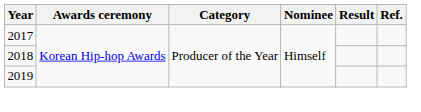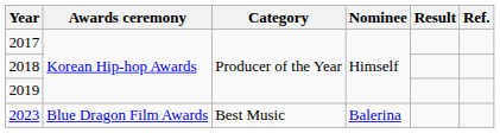 <table class="wikitable">
 <tr>
 <th>Year</th>
 <th>Awards ceremony</th>
 <th>Category</th>
 <th>Nominee</th>
 <th>Result</th>
 <th>Ref.</th>
 </tr>
 <tr>
 <td>2017</td>
 <td rowspan="3"><a href='#'>Korean Hip-hop Awards</a></td>
 <td rowspan="3">Producer of the Year</td>
 <td rowspan="3">Himself</td>
 <td></td>
 <td></td>
 </tr>
 <tr>
 <td>2018</td>
 <td></td>
 <td></td>
 </tr>
 <tr>
 <td>2019</td>
 <td></td>
 <td></td>
 </tr>
+<tr>
+<td><a href='#'>2023</a></td>
+<td><a href='#'>Blue Dragon Film Awards</a></td>
+<td>Best Music</td>
+<td><a href='#'>Balerina</a></td>
+<td></td>
+<td></td>
+</tr>
 </table>
